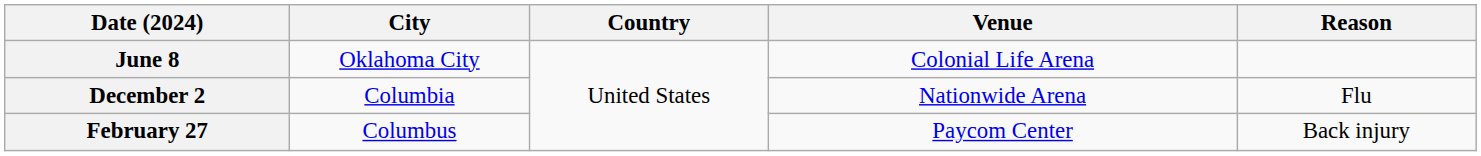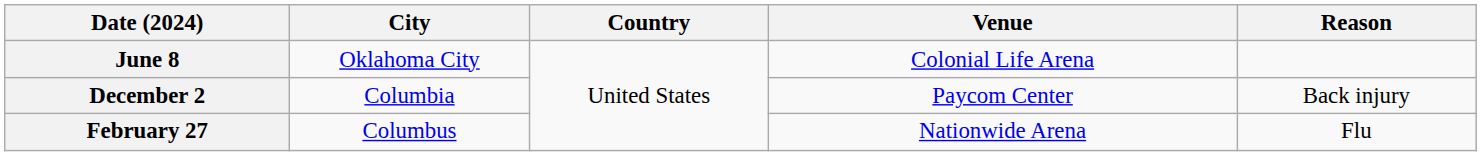 <table class="wikitable plainrowheaders" style="text-align:center;">
 <tr>
 <th scope="col" style="width:12em;">Date (2024)</th>
 <th scope="col" style="width:10em;">City</th>
 <th scope="col" style="width:10em;">Country</th>
 <th scope="col" style="width:20em;">Venue</th>
 <th scope="col" style="width:10em;">Reason</th>
 </tr>
 <tr>
 <th scope="row" style="text-align:center;">June 8</th>
 <td><a href='#'>Oklahoma City</a></td>
 <td rowspan="3">United States</td>
 <td><a href='#'>Colonial Life Arena</a></td>
 <td></td>
 </tr>
 <tr>
 <th scope="row" style="text-align:center;">December 2</th>
 <td><a href='#'>Columbia</a></td>
-<td><a href='#'>Nationwide Arena</a></td>
-<td>Flu</td>
+<td><a href='#'>Paycom Center</a></td>
+<td>Back injury</td>
 </tr>
 <tr>
 <th scope="row" style="text-align:center;">February 27</th>
 <td><a href='#'>Columbus</a></td>
-<td><a href='#'>Paycom Center</a></td>
-<td>Back injury</td>
+<td><a href='#'>Nationwide Arena</a></td>
+<td>Flu</td>
 </tr>
 </table>
